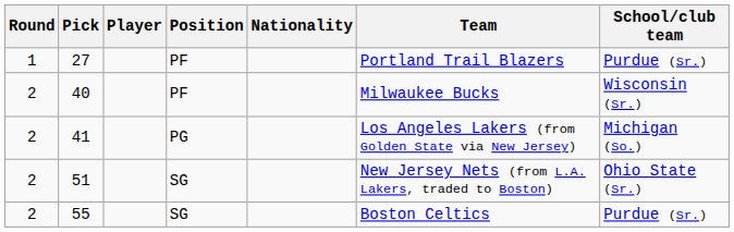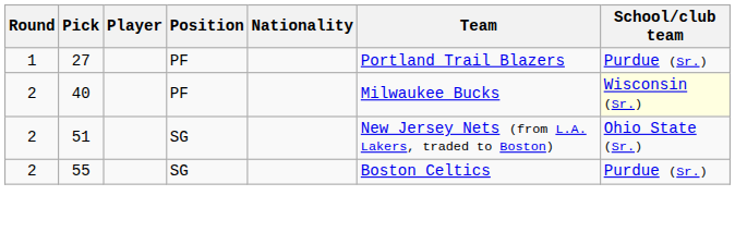 <table class="wikitable sortable">
 <tr>
 <th>Round</th>
 <th>Pick</th>
 <th>Player</th>
 <th>Position</th>
 <th>Nationality</th>
 <th>Team</th>
 <th>School/club team</th>
 </tr>
 <tr>
 <td align=center>1</td>
 <td align=center>27</td>
 <td></td>
 <td>PF</td>
 <td></td>
 <td><a href='#'>Portland Trail Blazers</a></td>
 <td><a href='#'>Purdue</a> <small>(<a href='#'>Sr.</a>)</small></td>
 </tr>
 <tr>
 <td align=center>2</td>
 <td align=center>40</td>
 <td></td>
 <td>PF</td>
 <td></td>
 <td><a href='#'>Milwaukee Bucks</a></td>
-<td><a href='#'>Wisconsin</a> <small>(<a href='#'>Sr.</a>)</small></td>
-</tr>
-<tr>
-<td align=center>2</td>
-<td align=center>41</td>
-<td></td>
-<td>PG</td>
-<td></td>
-<td><a href='#'>Los Angeles Lakers</a> <small>(from <a href='#'>Golden State</a> via <a href='#'>New Jersey</a>)</small></td>
-<td><a href='#'>Michigan</a> <small>(<a href='#'>So.</a>)</small></td>
+<td style="background: lightyellow;"><a href='#'>Wisconsin</a> <small>(<a href='#'>Sr.</a>)</small></td>
 </tr>
 <tr>
 <td align=center>2</td>
 <td align=center>51</td>
 <td></td>
 <td>SG</td>
 <td></td>
 <td><a href='#'>New Jersey Nets</a> <small>(from <a href='#'>L.A. Lakers</a>,</small><small> traded to <a href='#'>Boston</a>)</small></td>
 <td><a href='#'>Ohio State</a> <small>(<a href='#'>Sr.</a>)</small></td>
 </tr>
 <tr>
 <td align=center>2</td>
 <td align=center>55</td>
 <td></td>
 <td>SG</td>
 <td></td>
 <td><a href='#'>Boston Celtics</a></td>
 <td><a href='#'>Purdue</a> <small>(<a href='#'>Sr.</a>)</small></td>
 </tr>
 </table>
